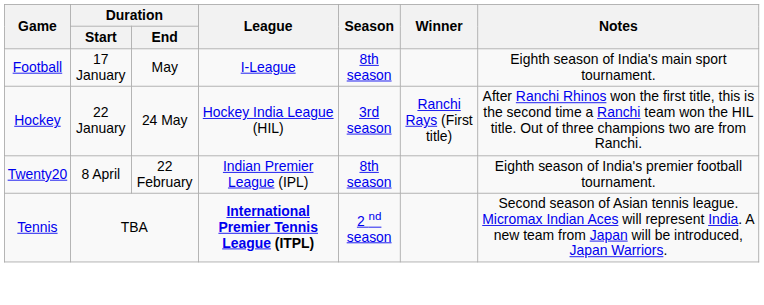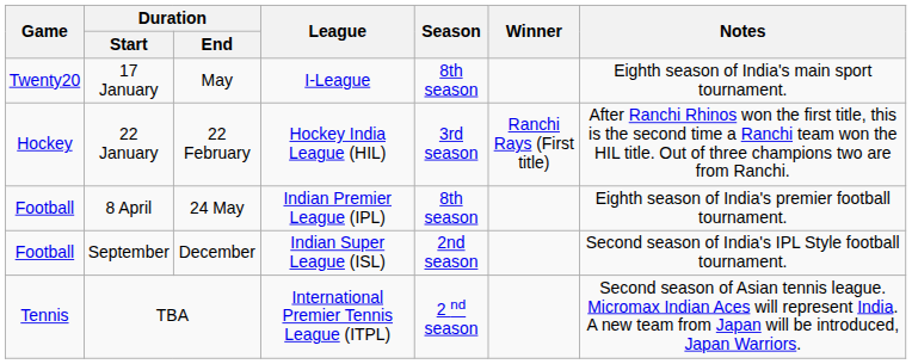 <table class=wikitable style="text-align:center; border:none">
 <tr>
 <th rowspan=2>Game</th>
 <th colspan=2>Duration</th>
 <th rowspan=2>League</th>
 <th rowspan=2>Season</th>
 <th rowspan=2>Winner</th>
 <th rowspan=2>Notes</th>
 </tr>
 <tr>
 <th>Start</th>
 <th>End</th>
 </tr>
 <tr>
-<td> <a href='#'>Football</a></td>
+<td> <a href='#'>Twenty20</a></td>
 <td>17 January</td>
 <td>May</td>
 <td><a href='#'>I-League</a></td>
 <td><a href='#'>8th season</a></td>
 <td></td>
 <td>Eighth season of India's main sport tournament.</td>
 </tr>
 <tr>
 <td> <a href='#'>Hockey</a></td>
 <td>22 January</td>
-<td>24 May</td>
+<td>22 February</td>
 <td><a href='#'>Hockey India League</a> (HIL)</td>
 <td><a href='#'>3rd season</a></td>
 <td><a href='#'>Ranchi Rays</a> (First title)</td>
 <td>After <a href='#'>Ranchi Rhinos</a> won the first title, this is the second time a <a href='#'>Ranchi</a> team won the HIL title. Out of three champions two are from Ranchi.</td>
 </tr>
 <tr>
-<td> <a href='#'>Twenty20</a></td>
+<td> <a href='#'>Football</a></td>
 <td>8 April</td>
-<td>22 February</td>
+<td>24 May</td>
 <td><a href='#'>Indian Premier League</a> (IPL)</td>
 <td><a href='#'>8th season</a></td>
 <td></td>
 <td>Eighth season of India's premier football tournament.</td>
 </tr>
 <tr>
+<td> <a href='#'>Football</a></td>
+<td>September</td>
+<td>December</td>
+<td><a href='#'>Indian Super League</a> (ISL)</td>
+<td><a href='#'>2nd season</a></td>
+<td></td>
+<td>Second season of India's IPL Style football tournament.</td>
+</tr>
+<tr>
 <td> <a href='#'>Tennis</a></td>
 <td colspan=2>TBA</td>
-<td><strong><a href='#'>International Premier Tennis League</a> (ITPL)</strong></td>
+<td><a href='#'>International Premier Tennis League</a> (ITPL)</td>
 <td><a href='#'>2 <sup>nd</sup> season</a></td>
 <td></td>
 <td>Second season of Asian tennis league. <a href='#'>Micromax Indian Aces</a> will represent <a href='#'>India</a>. A new team from <a href='#'>Japan</a> will be introduced, <a href='#'>Japan Warriors</a>.</td>
 </tr>
 </table>
